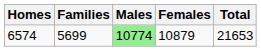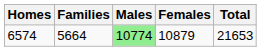 <table class="wikitable">
 <tr>
 <th>Homes</th>
 <th>Families</th>
 <th>Males</th>
 <th>Females</th>
 <th>Total</th>
 </tr>
 <tr>
 <td>6574</td>
-<td>5699</td>
+<td>5664</td>
 <td style="background: lightgreen;">10774</td>
 <td>10879</td>
 <td>21653</td>
 </tr>
 </table>
